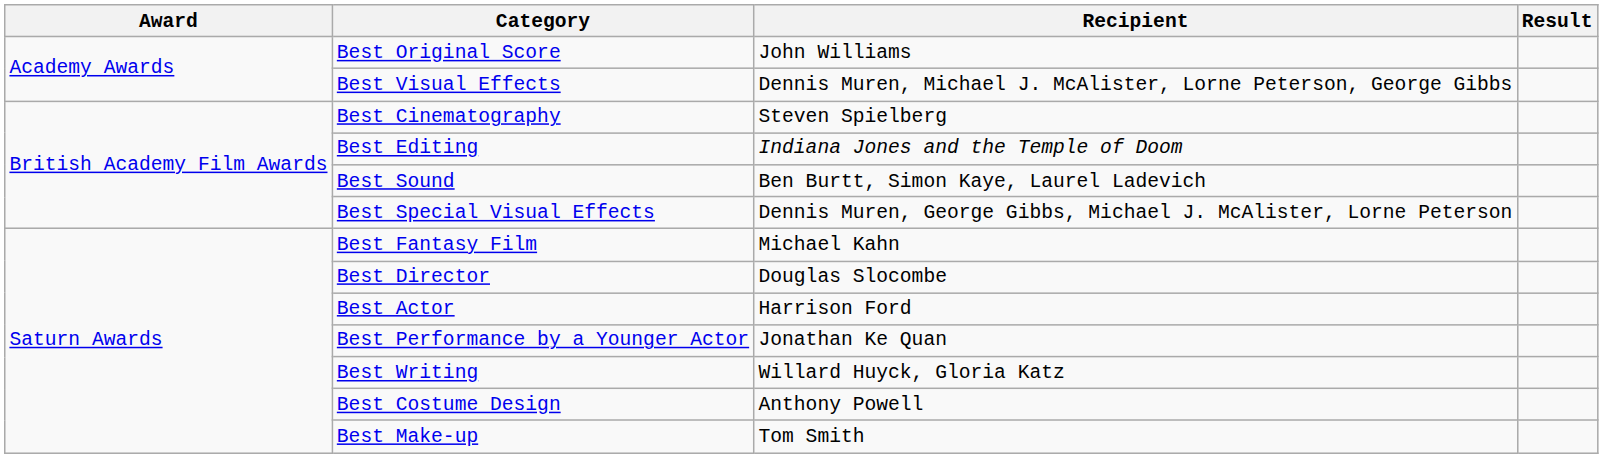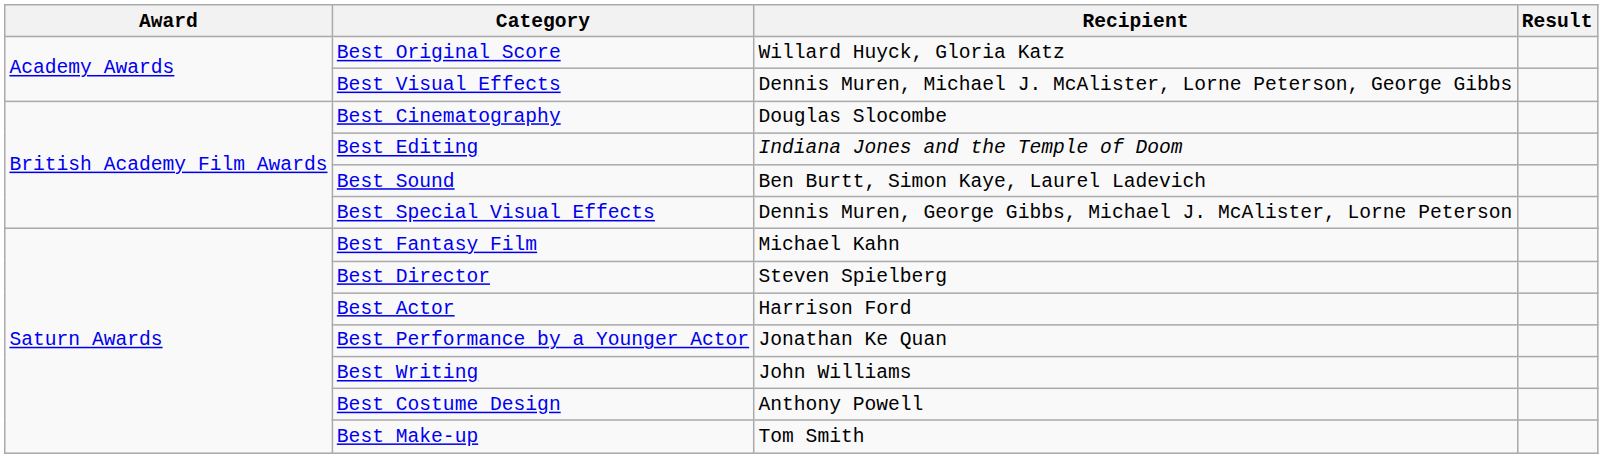 <table class="wikitable plainrowheaders sortable">
 <tr>
 <th scope="col">Award</th>
 <th scope="col">Category</th>
 <th scope="col">Recipient</th>
 <th scope="col">Result</th>
 </tr>
 <tr>
 <td rowspan="2"><a href='#'>Academy Awards</a></td>
 <td><a href='#'>Best Original Score</a></td>
-<td>John Williams</td>
+<td>Willard Huyck, Gloria Katz</td>
 <td></td>
 </tr>
 <tr>
 <td><a href='#'>Best Visual Effects</a></td>
 <td>Dennis Muren, Michael J. McAlister, Lorne Peterson, George Gibbs</td>
 <td></td>
 </tr>
 <tr>
 <td rowspan="4"><a href='#'>British Academy Film Awards</a></td>
 <td><a href='#'>Best Cinematography</a></td>
-<td>Steven Spielberg</td>
+<td>Douglas Slocombe</td>
 <td></td>
 </tr>
 <tr>
 <td><a href='#'>Best Editing</a></td>
 <td><em>Indiana Jones and the Temple of Doom</em></td>
 <td></td>
 </tr>
 <tr>
 <td><a href='#'>Best Sound</a></td>
 <td>Ben Burtt, Simon Kaye, Laurel Ladevich</td>
 <td></td>
 </tr>
 <tr>
 <td><a href='#'>Best Special Visual Effects</a></td>
 <td>Dennis Muren, George Gibbs, Michael J. McAlister, Lorne Peterson</td>
 <td></td>
 </tr>
 <tr>
 <td rowspan="7"><a href='#'>Saturn Awards</a></td>
 <td><a href='#'>Best Fantasy Film</a></td>
 <td>Michael Kahn</td>
 <td></td>
 </tr>
 <tr>
 <td><a href='#'>Best Director</a></td>
-<td>Douglas Slocombe</td>
+<td>Steven Spielberg</td>
 <td></td>
 </tr>
 <tr>
 <td><a href='#'>Best Actor</a></td>
 <td>Harrison Ford</td>
 <td></td>
 </tr>
 <tr>
 <td><a href='#'>Best Performance by a Younger Actor</a></td>
 <td>Jonathan Ke Quan</td>
 <td></td>
 </tr>
 <tr>
 <td><a href='#'>Best Writing</a></td>
-<td>Willard Huyck, Gloria Katz</td>
+<td>John Williams</td>
 <td></td>
 </tr>
 <tr>
 <td><a href='#'>Best Costume Design</a></td>
 <td>Anthony Powell</td>
 <td></td>
 </tr>
 <tr>
 <td><a href='#'>Best Make-up</a></td>
 <td>Tom Smith</td>
 <td></td>
 </tr>
 </table>
